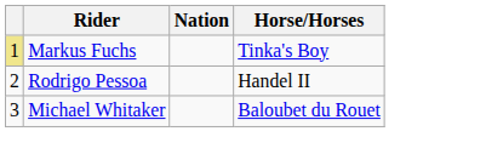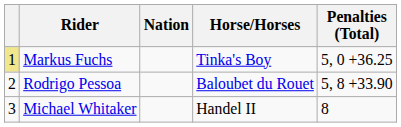 <table class="wikitable">
 <tr>
 <th></th>
 <th>Rider</th>
 <th>Nation</th>
 <th>Horse/Horses</th>
+<th>Penalties<br>(Total)</th>
 </tr>
 <tr>
 <td style="background: khaki;">1</td>
 <td><a href='#'>Markus Fuchs</a></td>
 <td></td>
 <td><a href='#'>Tinka's Boy</a></td>
+<td>5, 0 +36.25</td>
 </tr>
 <tr>
 <td>2</td>
 <td><a href='#'>Rodrigo Pessoa</a></td>
 <td></td>
-<td>Handel II</td>
+<td><a href='#'>Baloubet du Rouet</a></td>
+<td>5, 8 +33.90</td>
 </tr>
 <tr>
 <td>3</td>
 <td><a href='#'>Michael Whitaker</a></td>
 <td></td>
-<td><a href='#'>Baloubet du Rouet</a></td>
+<td>Handel II</td>
+<td>8</td>
 </tr>
 </table>
